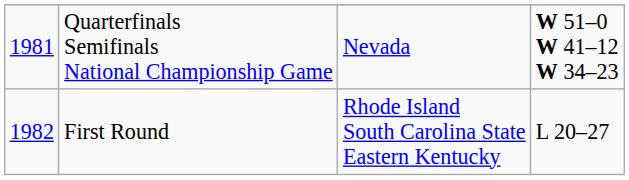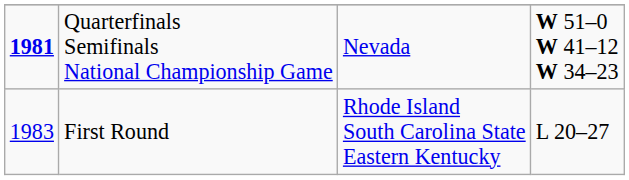 <table class="wikitable">
 <tr>
 </tr>
 <tr>
-<td><a href='#'>1981</a></td>
+<td><strong><a href='#'>1981</a></strong></td>
 <td>Quarterfinals<br>Semifinals<br><a href='#'>National Championship Game</a></td>
 <td><a href='#'>Nevada</a></td>
 <td><strong>W</strong> 51–0<br><strong>W</strong> 41–12<br><strong>W</strong> 34–23</td>
 </tr>
 <tr>
-<td><a href='#'>1982</a></td>
+<td><a href='#'>1983</a></td>
 <td>First Round</td>
 <td><a href='#'>Rhode Island</a><br><a href='#'>South Carolina State</a><br><a href='#'>Eastern Kentucky</a></td>
 <td>L 20–27</td>
 </tr>
 </table>
